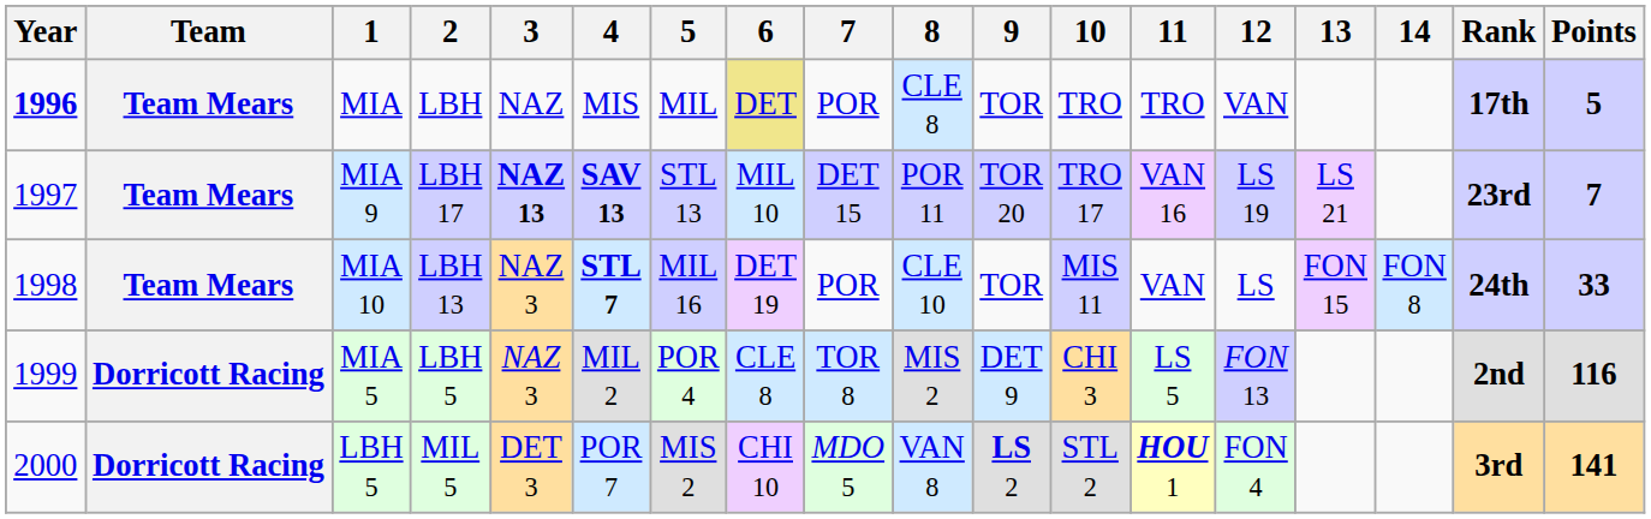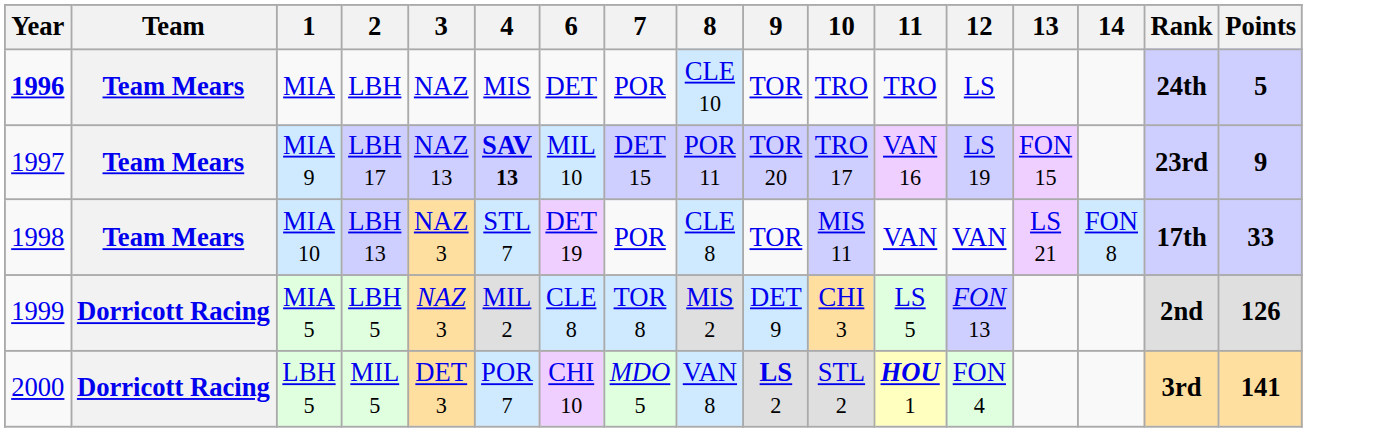 <table class="wikitable" style="text-align:center; font-size:90%">
 <tr>
 <th>Year</th>
 <th>Team</th>
 <th>1</th>
 <th>2</th>
 <th>3</th>
 <th>4</th>
-<th>5</th>
 <th>6</th>
 <th>7</th>
 <th>8</th>
 <th>9</th>
 <th>10</th>
 <th>11</th>
 <th>12</th>
 <th>13</th>
 <th>14</th>
 <th>Rank</th>
 <th>Points</th>
 </tr>
 <tr>
 <td><strong><a href='#'>1996</a></strong></td>
 <th><a href='#'>Team Mears</a></th>
 <td><a href='#'>MIA</a></td>
 <td><a href='#'>LBH</a></td>
 <td><a href='#'>NAZ</a></td>
 <td><a href='#'>MIS</a></td>
-<td><a href='#'>MIL</a></td>
-<td style="background: khaki;"><a href='#'>DET</a></td>
+<td><a href='#'>DET</a></td>
 <td><a href='#'>POR</a></td>
-<td style="background:#CFEAFF;"><a href='#'>CLE</a><br><small>8</small></td>
+<td style="background:#CFEAFF;"><a href='#'>CLE</a><br><small>10</small></td>
 <td><a href='#'>TOR</a></td>
 <td><a href='#'>TRO</a></td>
 <td><a href='#'>TRO</a></td>
-<td><a href='#'>VAN</a></td>
+<td><a href='#'>LS</a></td>
 <td></td>
 <td></td>
-<td style="background:#CFCFFF;"><strong>17th</strong></td>
+<td style="background:#CFCFFF;"><strong>24th</strong></td>
 <td style="background:#CFCFFF;"><strong>5</strong></td>
 </tr>
 <tr>
 <td><a href='#'>1997</a></td>
 <th><a href='#'>Team Mears</a></th>
 <td style="background:#CFEAFF;"><a href='#'>MIA</a><br><small>9</small></td>
 <td style="background:#CFCFFF;"><a href='#'>LBH</a><br><small>17</small></td>
-<td style="background:#CFCFFF;"><strong><a href='#'>NAZ</a><br><small>13</small></strong></td>
+<td style="background:#CFCFFF;"><a href='#'>NAZ</a><br><small>13</small></td>
 <td style="background:#CFCFFF;"><strong><a href='#'>SAV</a><br><small>13</small></strong></td>
-<td style="background:#CFCFFF;"><a href='#'>STL</a><br><small>13</small></td>
 <td style="background:#CFEAFF;"><a href='#'>MIL</a><br><small>10</small></td>
 <td style="background:#CFCFFF;"><a href='#'>DET</a><br><small>15</small></td>
 <td style="background:#CFCFFF;"><a href='#'>POR</a><br><small>11</small></td>
 <td style="background:#CFCFFF;"><a href='#'>TOR</a><br><small>20</small></td>
 <td style="background:#CFCFFF;"><a href='#'>TRO</a><br><small>17</small></td>
 <td style="background:#EFCFFF;"><a href='#'>VAN</a><br><small>16</small></td>
 <td style="background:#CFCFFF;"><a href='#'>LS</a><br><small>19</small></td>
-<td style="background:#EFCFFF;"><a href='#'>LS</a><br><small>21</small></td>
+<td style="background:#EFCFFF;"><a href='#'>FON</a><br><small>15</small></td>
 <td></td>
 <td style="background:#CFCFFF;"><strong>23rd</strong></td>
-<td style="background:#CFCFFF;"><strong>7</strong></td>
+<td style="background:#CFCFFF;"><strong>9</strong></td>
 </tr>
 <tr>
 <td><a href='#'>1998</a></td>
 <th><a href='#'>Team Mears</a></th>
 <td style="background:#CFEAFF;"><a href='#'>MIA</a><br><small>10</small></td>
 <td style="background:#CFCFFF;"><a href='#'>LBH</a><br><small>13</small></td>
 <td style="background:#FFDF9F;"><a href='#'>NAZ</a><br><small>3</small></td>
-<td style="background:#CFEAFF;"><strong><a href='#'>STL</a><br><small>7</small></strong></td>
-<td style="background:#CFCFFF;"><a href='#'>MIL</a><br><small>16</small></td>
+<td style="background:#CFEAFF;"><a href='#'>STL</a><br><small>7</small></td>
 <td style="background:#EFCFFF;"><a href='#'>DET</a><br><small>19</small></td>
 <td><a href='#'>POR</a></td>
-<td style="background:#CFEAFF;"><a href='#'>CLE</a><br><small>10</small></td>
+<td style="background:#CFEAFF;"><a href='#'>CLE</a><br><small>8</small></td>
 <td><a href='#'>TOR</a></td>
 <td style="background:#CFCFFF;"><a href='#'>MIS</a><br><small>11</small></td>
 <td><a href='#'>VAN</a></td>
-<td><a href='#'>LS</a></td>
-<td style="background:#EFCFFF;"><a href='#'>FON</a><br><small>15</small></td>
+<td><a href='#'>VAN</a></td>
+<td style="background:#EFCFFF;"><a href='#'>LS</a><br><small>21</small></td>
 <td style="background:#CFEAFF;"><a href='#'>FON</a><br><small>8</small></td>
-<td style="background:#CFCFFF;"><strong>24th</strong></td>
+<td style="background:#CFCFFF;"><strong>17th</strong></td>
 <td style="background:#CFCFFF;"><strong>33</strong></td>
 </tr>
 <tr>
 <td><a href='#'>1999</a></td>
 <th><a href='#'>Dorricott Racing</a></th>
 <td style="background:#DFFFDF;"><a href='#'>MIA</a><br><small>5</small></td>
 <td style="background:#DFFFDF;"><a href='#'>LBH</a><br><small>5</small></td>
 <td style="background:#FFDF9F;"><em><a href='#'>NAZ</a></em><br><small>3</small></td>
 <td style="background:#DFDFDF;"><a href='#'>MIL</a><br><small>2</small></td>
-<td style="background:#DFFFDF;"><a href='#'>POR</a><br><small>4</small></td>
 <td style="background:#CFEAFF;"><a href='#'>CLE</a><br><small>8</small></td>
 <td style="background:#CFEAFF;"><a href='#'>TOR</a><br><small>8</small></td>
 <td style="background:#DFDFDF;"><a href='#'>MIS</a><br><small>2</small></td>
 <td style="background:#CFEAFF;"><a href='#'>DET</a><br><small>9</small></td>
 <td style="background:#FFDF9F;"><a href='#'>CHI</a><br><small>3</small></td>
 <td style="background:#DFFFDF;"><a href='#'>LS</a><br><small>5</small></td>
 <td style="background:#CFCFFF;"><em><a href='#'>FON</a></em><br><small>13</small></td>
 <td></td>
 <td></td>
 <td style="background:#DFDFDF;"><strong>2nd</strong></td>
-<td style="background:#DFDFDF;"><strong>116</strong></td>
+<td style="background:#DFDFDF;"><strong>126</strong></td>
 </tr>
 <tr>
 <td><a href='#'>2000</a></td>
 <th><a href='#'>Dorricott Racing</a></th>
 <td style="background:#DFFFDF;"><a href='#'>LBH</a><br><small>5</small></td>
 <td style="background:#DFFFDF;"><a href='#'>MIL</a><br><small>5</small></td>
 <td style="background:#FFDF9F;"><a href='#'>DET</a><br><small>3</small></td>
 <td style="background:#CFEAFF;"><a href='#'>POR</a><br><small>7</small></td>
-<td style="background:#DFDFDF;"><a href='#'>MIS</a><br><small>2</small></td>
 <td style="background:#EFCFFF;"><a href='#'>CHI</a><br><small>10</small></td>
 <td style="background:#DFFFDF;"><em><a href='#'>MDO</a></em><br><small>5</small></td>
 <td style="background:#CFEAFF;"><a href='#'>VAN</a><br><small>8</small></td>
 <td style="background:#DFDFDF;"><strong><a href='#'>LS</a></strong><br><small>2</small></td>
 <td style="background:#DFDFDF;"><a href='#'>STL</a><br><small>2</small></td>
 <td style="background:#FFFFBF;"><strong><em><a href='#'>HOU</a></em></strong><br><small>1</small></td>
 <td style="background:#DFFFDF;"><a href='#'>FON</a><br><small>4</small></td>
 <td></td>
 <td></td>
 <td style="background:#FFDF9F;"><strong>3rd</strong></td>
 <td style="background:#FFDF9F;"><strong>141</strong></td>
 </tr>
 </table>
